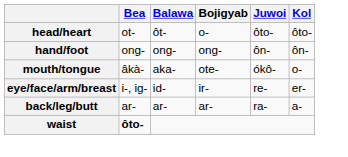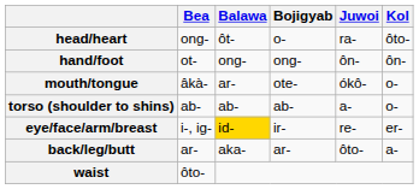 <table class="wikitable">
 <tr>
 <th></th>
 <th><a href='#'>Bea</a></th>
 <th><a href='#'>Balawa</a></th>
 <th>Bojigyab</th>
 <th><a href='#'>Juwoi</a></th>
 <th><a href='#'>Kol</a></th>
 </tr>
 <tr>
 <th>head/heart</th>
-<td>ot-</td>
+<td>ong-</td>
 <td>ôt-</td>
 <td>o-</td>
-<td>ôto-</td>
+<td>ra-</td>
 <td>ôto-</td>
 </tr>
 <tr>
 <th>hand/foot</th>
-<td>ong-</td>
+<td>ot-</td>
 <td>ong-</td>
 <td>ong-</td>
 <td>ôn-</td>
 <td>ôn-</td>
 </tr>
 <tr>
 <th>mouth/tongue</th>
 <td>âkà-</td>
-<td>aka-</td>
+<td>ar-</td>
 <td>ote-</td>
 <td>ókô-</td>
 <td>o-</td>
 </tr>
 <tr>
+<th>torso (shoulder to shins)</th>
+<td>ab-</td>
+<td>ab-</td>
+<td>ab-</td>
+<td>a-</td>
+<td>o-</td>
+</tr>
+<tr>
 <th>eye/face/arm/breast</th>
 <td>i-, ig-</td>
-<td>id-</td>
+<td style="background: gold;">id-</td>
 <td>ir-</td>
 <td>re-</td>
 <td>er-</td>
 </tr>
 <tr>
 <th>back/leg/butt</th>
 <td>ar-</td>
+<td>aka-</td>
 <td>ar-</td>
-<td>ar-</td>
-<td>ra-</td>
+<td>ôto-</td>
 <td>a-</td>
 </tr>
 <tr>
 <th>waist</th>
-<td><strong>ôto-</strong></td>
+<td>ôto-</td>
 </tr>
 </table>
